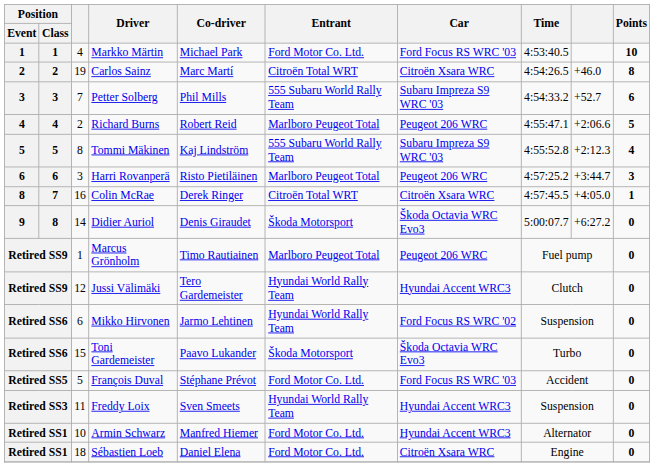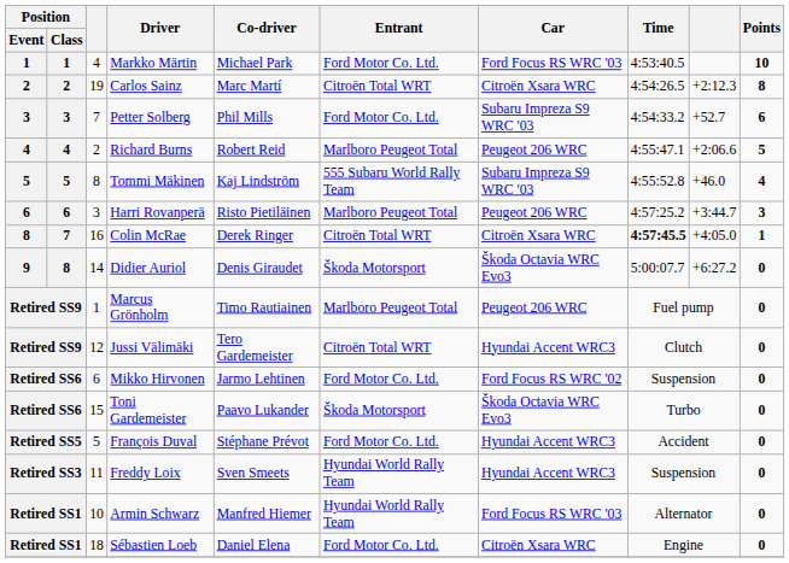 <table class="wikitable" width=85% style="font-size: 85%;">
 <tr>
 <th colspan="2">Position</th>
 <th rowspan="2"></th>
 <th rowspan="2">Driver</th>
 <th rowspan="2">Co-driver</th>
 <th rowspan="2">Entrant</th>
 <th rowspan="2">Car</th>
 <th rowspan="2">Time</th>
 <th rowspan="2"></th>
 <th rowspan="2">Points</th>
 </tr>
 <tr>
 <th>Event</th>
 <th>Class</th>
 </tr>
 <tr>
 <th>1</th>
 <th>1</th>
 <td align="center">4</td>
 <td> <a href='#'>Markko Märtin</a></td>
 <td> <a href='#'>Michael Park</a></td>
 <td> <a href='#'>Ford Motor Co. Ltd.</a></td>
 <td><a href='#'>Ford Focus RS WRC '03</a></td>
 <td>4:53:40.5</td>
 <td></td>
 <td align="center"><strong>10</strong></td>
 </tr>
 <tr>
 <th>2</th>
 <th>2</th>
 <td align="center">19</td>
 <td> <a href='#'>Carlos Sainz</a></td>
 <td> <a href='#'>Marc Martí</a></td>
 <td> <a href='#'>Citroën Total WRT</a></td>
 <td><a href='#'>Citroën Xsara WRC</a></td>
 <td>4:54:26.5</td>
-<td>+46.0</td>
+<td>+2:12.3</td>
 <td align="center"><strong>8</strong></td>
 </tr>
 <tr>
 <th>3</th>
 <th>3</th>
 <td align="center">7</td>
 <td> <a href='#'>Petter Solberg</a></td>
 <td> <a href='#'>Phil Mills</a></td>
-<td> <a href='#'>555 Subaru World Rally Team</a></td>
+<td> <a href='#'>Ford Motor Co. Ltd.</a></td>
 <td><a href='#'>Subaru Impreza S9 WRC '03</a></td>
 <td>4:54:33.2</td>
 <td>+52.7</td>
 <td align="center"><strong>6</strong></td>
 </tr>
 <tr>
 <th>4</th>
 <th>4</th>
 <td align="center">2</td>
 <td> <a href='#'>Richard Burns</a></td>
 <td> <a href='#'>Robert Reid</a></td>
 <td> <a href='#'>Marlboro Peugeot Total</a></td>
 <td><a href='#'>Peugeot 206 WRC</a></td>
 <td>4:55:47.1</td>
 <td>+2:06.6</td>
 <td align="center"><strong>5</strong></td>
 </tr>
 <tr>
 <th>5</th>
 <th>5</th>
 <td align="center">8</td>
 <td> <a href='#'>Tommi Mäkinen</a></td>
 <td> <a href='#'>Kaj Lindström</a></td>
 <td> <a href='#'>555 Subaru World Rally Team</a></td>
 <td><a href='#'>Subaru Impreza S9 WRC '03</a></td>
 <td>4:55:52.8</td>
-<td>+2:12.3</td>
+<td>+46.0</td>
 <td align="center"><strong>4</strong></td>
 </tr>
 <tr>
 <th>6</th>
 <th>6</th>
 <td align="center">3</td>
 <td> <a href='#'>Harri Rovanperä</a></td>
 <td> <a href='#'>Risto Pietiläinen</a></td>
 <td> <a href='#'>Marlboro Peugeot Total</a></td>
 <td><a href='#'>Peugeot 206 WRC</a></td>
 <td>4:57:25.2</td>
 <td>+3:44.7</td>
 <td align="center"><strong>3</strong></td>
 </tr>
 <tr>
 <th>8</th>
 <th>7</th>
 <td align="center">16</td>
 <td> <a href='#'>Colin McRae</a></td>
 <td> <a href='#'>Derek Ringer</a></td>
 <td> <a href='#'>Citroën Total WRT</a></td>
 <td><a href='#'>Citroën Xsara WRC</a></td>
-<td>4:57:45.5</td>
+<td><strong>4:57:45.5</strong></td>
 <td>+4:05.0</td>
 <td align="center"><strong>1</strong></td>
 </tr>
 <tr>
 <th>9</th>
 <th>8</th>
 <td align="center">14</td>
 <td> <a href='#'>Didier Auriol</a></td>
 <td> <a href='#'>Denis Giraudet</a></td>
 <td> <a href='#'>Škoda Motorsport</a></td>
 <td><a href='#'>Škoda Octavia WRC Evo3</a></td>
 <td>5:00:07.7</td>
 <td>+6:27.2</td>
 <td align="center"><strong>0</strong></td>
 </tr>
 <tr>
 <th colspan="2">Retired SS9</th>
 <td align="center">1</td>
 <td> <a href='#'>Marcus Grönholm</a></td>
 <td> <a href='#'>Timo Rautiainen</a></td>
 <td> <a href='#'>Marlboro Peugeot Total</a></td>
 <td><a href='#'>Peugeot 206 WRC</a></td>
 <td align="center" colspan="2">Fuel pump</td>
 <td align="center"><strong>0</strong></td>
 </tr>
 <tr>
 <th colspan="2">Retired SS9</th>
 <td align="center">12</td>
 <td> <a href='#'>Jussi Välimäki</a></td>
 <td> <a href='#'>Tero Gardemeister</a></td>
-<td> <a href='#'>Hyundai World Rally Team</a></td>
+<td> <a href='#'>Citroën Total WRT</a></td>
 <td><a href='#'>Hyundai Accent WRC3</a></td>
 <td align="center" colspan="2">Clutch</td>
 <td align="center"><strong>0</strong></td>
 </tr>
 <tr>
 <th colspan="2">Retired SS6</th>
 <td align="center">6</td>
 <td> <a href='#'>Mikko Hirvonen</a></td>
 <td> <a href='#'>Jarmo Lehtinen</a></td>
-<td> <a href='#'>Hyundai World Rally Team</a></td>
+<td> <a href='#'>Ford Motor Co. Ltd.</a></td>
 <td><a href='#'>Ford Focus RS WRC '02</a></td>
 <td align="center" colspan="2">Suspension</td>
 <td align="center"><strong>0</strong></td>
 </tr>
 <tr>
 <th colspan="2">Retired SS6</th>
 <td align="center">15</td>
 <td> <a href='#'>Toni Gardemeister</a></td>
 <td> <a href='#'>Paavo Lukander</a></td>
 <td> <a href='#'>Škoda Motorsport</a></td>
 <td><a href='#'>Škoda Octavia WRC Evo3</a></td>
 <td align="center" colspan="2">Turbo</td>
 <td align="center"><strong>0</strong></td>
 </tr>
 <tr>
 <th colspan="2">Retired SS5</th>
 <td align="center">5</td>
 <td> <a href='#'>François Duval</a></td>
 <td> <a href='#'>Stéphane Prévot</a></td>
 <td> <a href='#'>Ford Motor Co. Ltd.</a></td>
-<td><a href='#'>Ford Focus RS WRC '03</a></td>
+<td><a href='#'>Hyundai Accent WRC3</a></td>
 <td align="center" colspan="2">Accident</td>
 <td align="center"><strong>0</strong></td>
 </tr>
 <tr>
 <th colspan="2">Retired SS3</th>
 <td align="center">11</td>
 <td> <a href='#'>Freddy Loix</a></td>
 <td> <a href='#'>Sven Smeets</a></td>
 <td> <a href='#'>Hyundai World Rally Team</a></td>
 <td><a href='#'>Hyundai Accent WRC3</a></td>
 <td align="center" colspan="2">Suspension</td>
 <td align="center"><strong>0</strong></td>
 </tr>
 <tr>
 <th colspan="2">Retired SS1</th>
 <td align="center">10</td>
 <td> <a href='#'>Armin Schwarz</a></td>
 <td> <a href='#'>Manfred Hiemer</a></td>
-<td> <a href='#'>Ford Motor Co. Ltd.</a></td>
-<td><a href='#'>Hyundai Accent WRC3</a></td>
+<td> <a href='#'>Hyundai World Rally Team</a></td>
+<td><a href='#'>Ford Focus RS WRC '03</a></td>
 <td align="center" colspan="2">Alternator</td>
 <td align="center"><strong>0</strong></td>
 </tr>
 <tr>
 <th colspan="2">Retired SS1</th>
 <td align="center">18</td>
 <td> <a href='#'>Sébastien Loeb</a></td>
 <td> <a href='#'>Daniel Elena</a></td>
 <td> <a href='#'>Ford Motor Co. Ltd.</a></td>
 <td><a href='#'>Citroën Xsara WRC</a></td>
 <td align="center" colspan="2">Engine</td>
 <td align="center"><strong>0</strong></td>
 </tr>
 <tr>
 </tr>
 </table>
